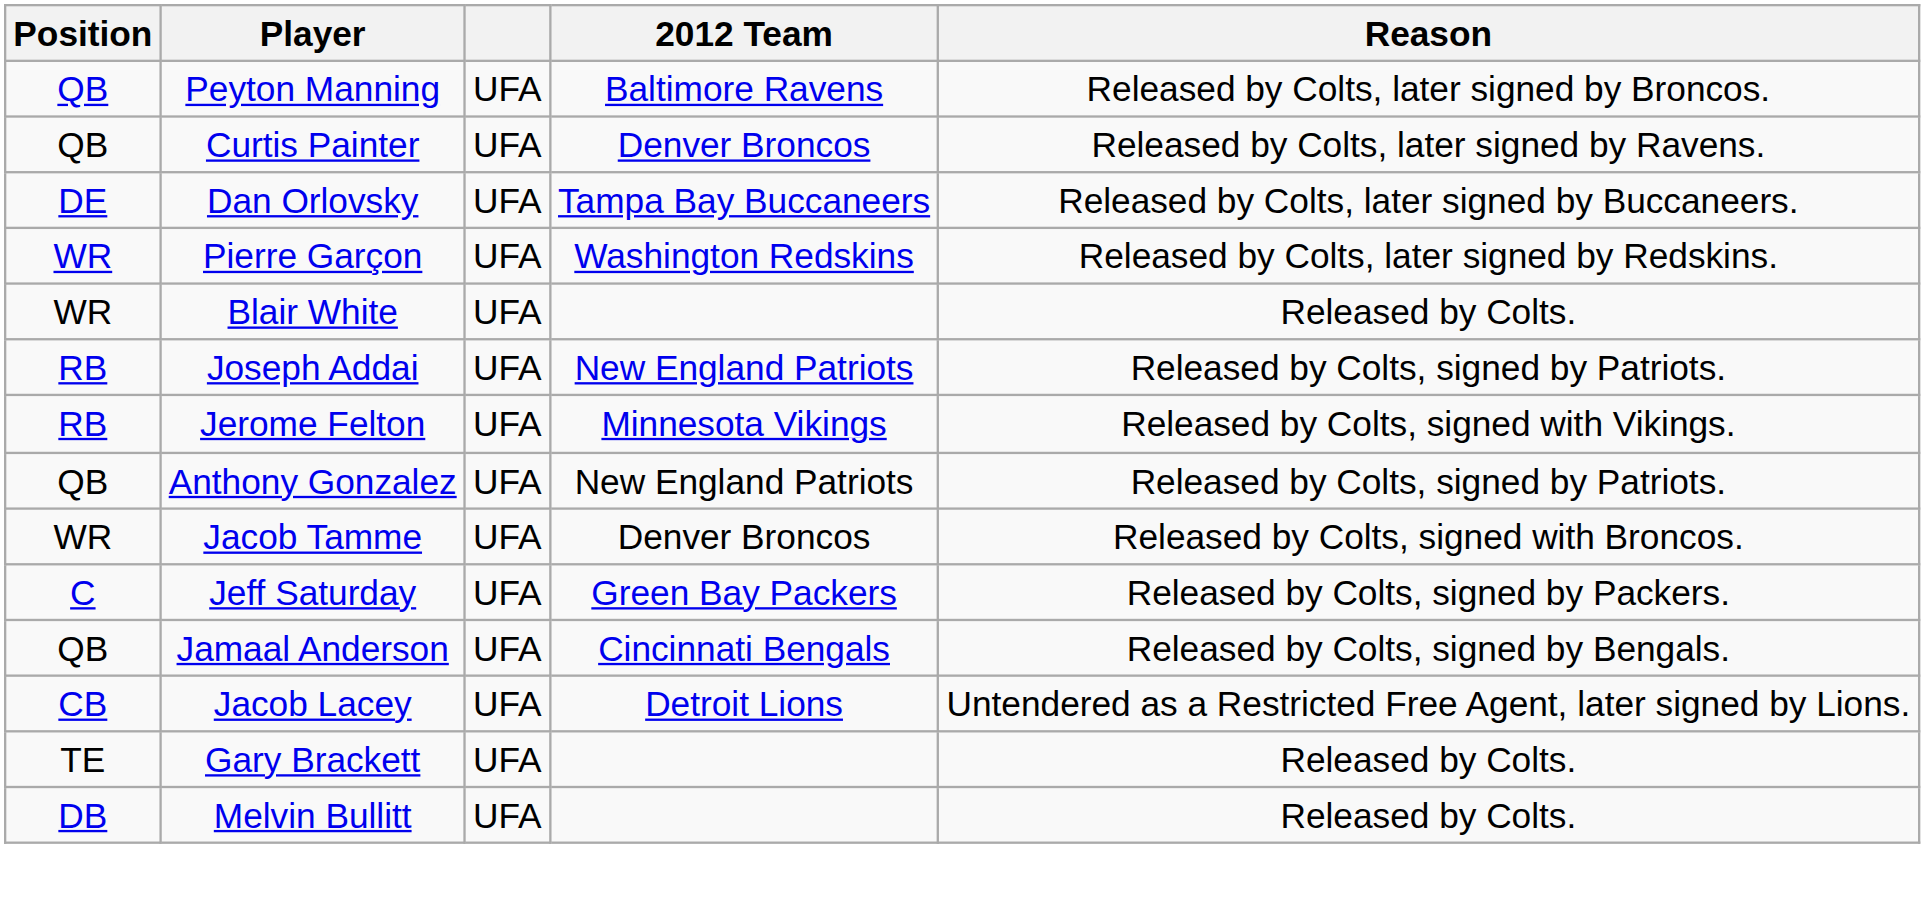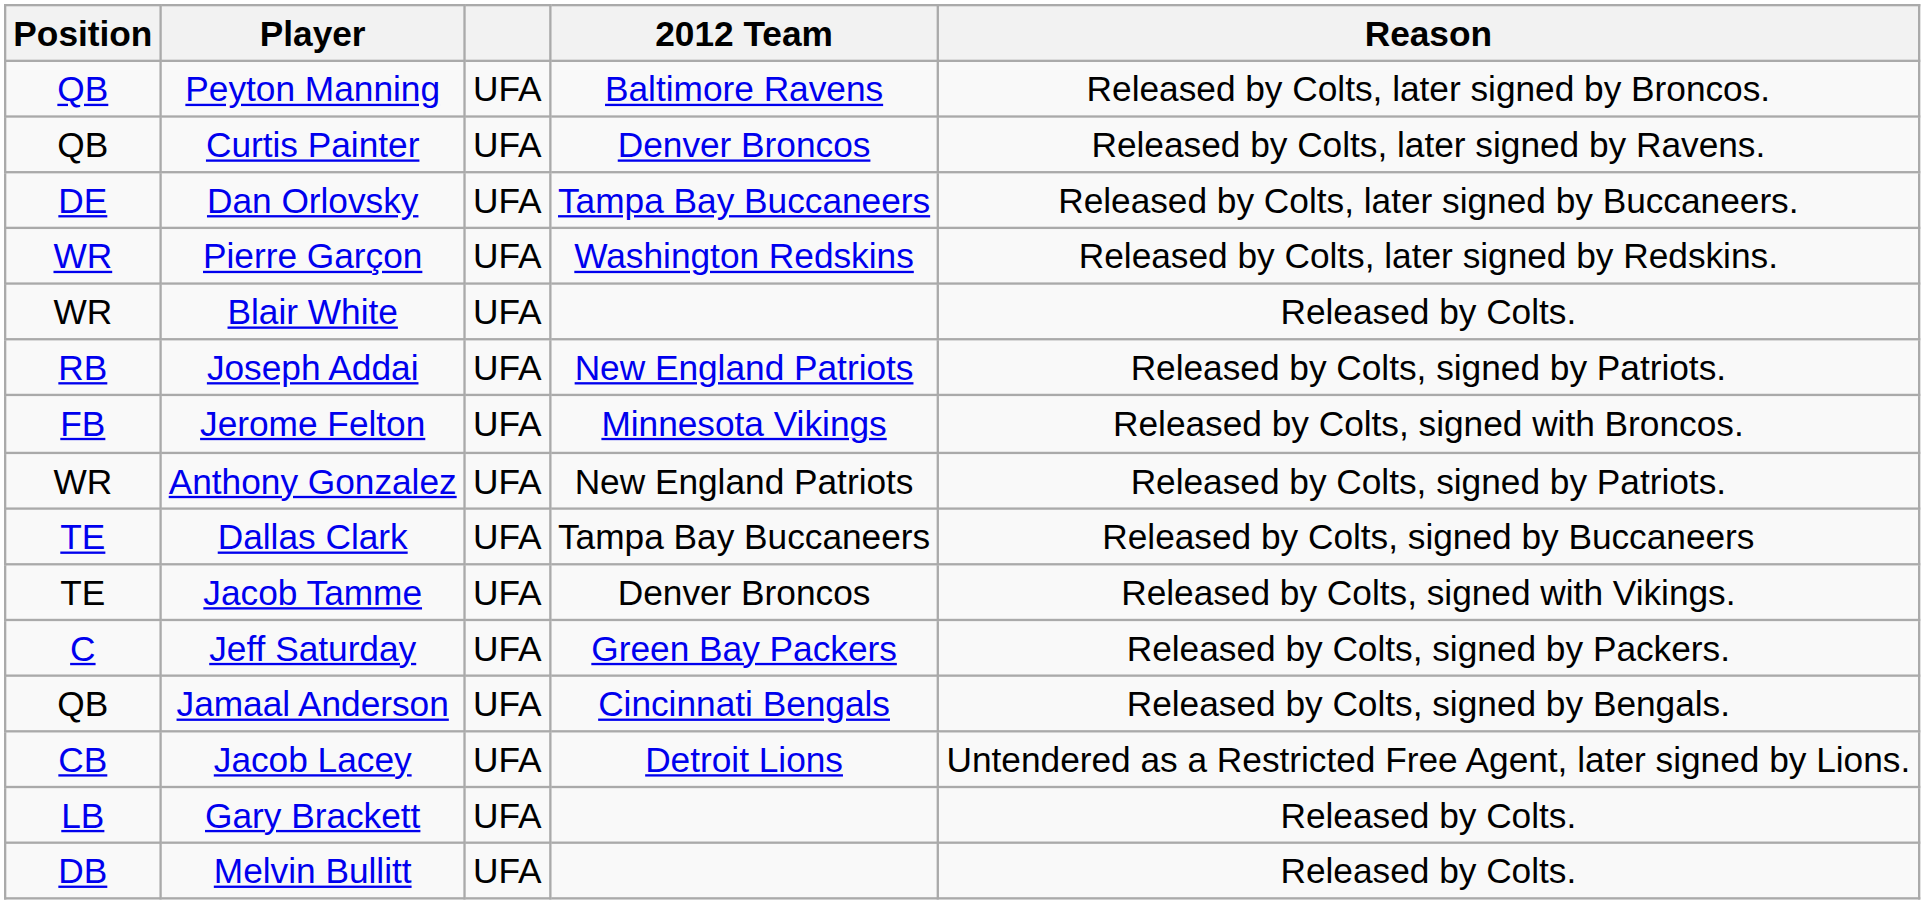 <table class="wikitable" style="font-size: 95%; text-align: center;">
 <tr>
 <th>Position</th>
 <th>Player</th>
 <th></th>
 <th>2012 Team</th>
 <th>Reason</th>
 </tr>
 <tr>
 <td><a href='#'>QB</a></td>
 <td><a href='#'>Peyton Manning</a></td>
 <td>UFA</td>
 <td><a href='#'>Baltimore Ravens</a></td>
 <td>Released by Colts, later signed by Broncos.</td>
 </tr>
 <tr>
 <td>QB</td>
 <td><a href='#'>Curtis Painter</a></td>
 <td>UFA</td>
 <td><a href='#'>Denver Broncos</a></td>
 <td>Released by Colts, later signed by Ravens.</td>
 </tr>
 <tr>
 <td><a href='#'>DE</a></td>
 <td><a href='#'>Dan Orlovsky</a></td>
 <td>UFA</td>
 <td><a href='#'>Tampa Bay Buccaneers</a></td>
 <td>Released by Colts, later signed by Buccaneers.</td>
 </tr>
 <tr>
 <td><a href='#'>WR</a></td>
 <td><a href='#'>Pierre Garçon</a></td>
 <td>UFA</td>
 <td><a href='#'>Washington Redskins</a></td>
 <td>Released by Colts, later signed by Redskins.</td>
 </tr>
 <tr>
 <td>WR</td>
 <td><a href='#'>Blair White</a></td>
 <td>UFA</td>
 <td></td>
 <td>Released by Colts.</td>
 </tr>
 <tr>
 <td><a href='#'>RB</a></td>
 <td><a href='#'>Joseph Addai</a></td>
 <td>UFA</td>
 <td><a href='#'>New England Patriots</a></td>
 <td>Released by Colts, signed by Patriots.</td>
 </tr>
 <tr>
-<td><a href='#'>RB</a></td>
+<td><a href='#'>FB</a></td>
 <td><a href='#'>Jerome Felton</a></td>
 <td>UFA</td>
 <td><a href='#'>Minnesota Vikings</a></td>
-<td>Released by Colts, signed with Vikings.</td>
+<td>Released by Colts, signed with Broncos.</td>
 </tr>
 <tr>
-<td>QB</td>
+<td>WR</td>
 <td><a href='#'>Anthony Gonzalez</a></td>
 <td>UFA</td>
 <td>New England Patriots</td>
 <td>Released by Colts, signed by Patriots.</td>
 </tr>
 <tr>
-<td>WR</td>
+<td><a href='#'>TE</a></td>
+<td><a href='#'>Dallas Clark</a></td>
+<td>UFA</td>
+<td>Tampa Bay Buccaneers</td>
+<td>Released by Colts, signed by Buccaneers</td>
+</tr>
+<tr>
+<td>TE</td>
 <td><a href='#'>Jacob Tamme</a></td>
 <td>UFA</td>
 <td>Denver Broncos</td>
-<td>Released by Colts, signed with Broncos.</td>
+<td>Released by Colts, signed with Vikings.</td>
 </tr>
 <tr>
 <td><a href='#'>C</a></td>
 <td><a href='#'>Jeff Saturday</a></td>
 <td>UFA</td>
 <td><a href='#'>Green Bay Packers</a></td>
 <td>Released by Colts, signed by Packers.</td>
 </tr>
 <tr>
 <td>QB</td>
 <td><a href='#'>Jamaal Anderson</a></td>
 <td>UFA</td>
 <td><a href='#'>Cincinnati Bengals</a></td>
 <td>Released by Colts, signed by Bengals.</td>
 </tr>
 <tr>
 <td><a href='#'>CB</a></td>
 <td><a href='#'>Jacob Lacey</a></td>
 <td>UFA</td>
 <td><a href='#'>Detroit Lions</a></td>
 <td>Untendered as a Restricted Free Agent, later signed by Lions.</td>
 </tr>
 <tr>
-<td>TE</td>
+<td><a href='#'>LB</a></td>
 <td><a href='#'>Gary Brackett</a></td>
 <td>UFA</td>
 <td></td>
 <td>Released by Colts.</td>
 </tr>
 <tr>
 <td><a href='#'>DB</a></td>
 <td><a href='#'>Melvin Bullitt</a></td>
 <td>UFA</td>
 <td></td>
 <td>Released by Colts.</td>
 </tr>
 </table>
